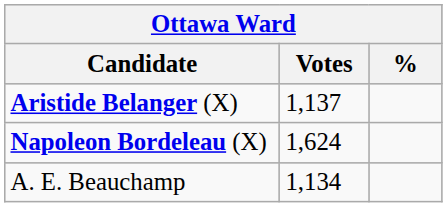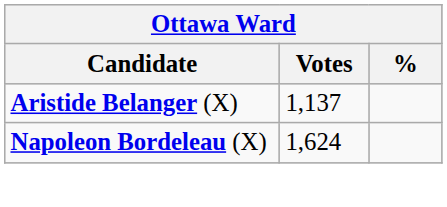 <table class="wikitable">
 <tr>
 <th colspan="3"><a href='#'>Ottawa Ward</a></th>
 </tr>
 <tr>
 <th style="width: 170px">Candidate</th>
 <th style="width: 50px">Votes</th>
 <th style="width: 40px">%</th>
 </tr>
 <tr>
 <td><strong><a href='#'>Aristide Belanger</a></strong> (X)</td>
 <td>1,137</td>
 <td></td>
 </tr>
 <tr>
 <td><strong><a href='#'>Napoleon Bordeleau</a></strong> (X)</td>
 <td>1,624</td>
 <td></td>
 </tr>
-<tr>
-<td>A. E. Beauchamp</td>
-<td>1,134</td>
-<td></td>
-</tr>
 </table>
